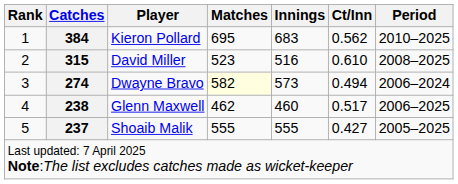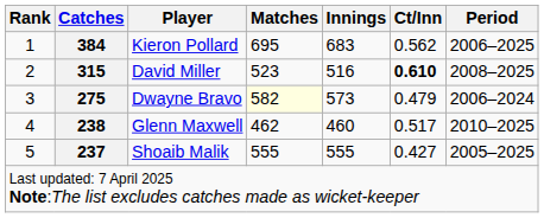 <table class="wikitable plainrowheaders sortable">
 <tr>
 <th scope="col">Rank</th>
 <th scope="col"><a href='#'>Catches</a></th>
 <th scope="col">Player</th>
 <th scope="col">Matches</th>
 <th scope="col">Innings</th>
 <th scope="col">Ct/Inn</th>
 <th scope="col">Period</th>
 </tr>
 <tr>
 <td align=center>1</td>
 <th>384</th>
 <td> <a href='#'>Kieron Pollard</a></td>
 <td>695</td>
 <td>683</td>
 <td>0.562</td>
-<td>2010–2025</td>
+<td>2006–2025</td>
 </tr>
 <tr>
 <td align=center>2</td>
 <th>315</th>
 <td> <a href='#'>David Miller</a></td>
 <td>523</td>
 <td>516</td>
-<td>0.610</td>
+<td><strong>0.610</strong></td>
 <td>2008–2025</td>
 </tr>
 <tr>
 <td align=center>3</td>
-<th>274</th>
+<th>275</th>
 <td> <a href='#'>Dwayne Bravo</a></td>
 <td style="background: lightyellow;">582</td>
 <td>573</td>
-<td>0.494</td>
+<td>0.479</td>
 <td>2006–2024</td>
 </tr>
 <tr>
 <td align=center>4</td>
 <th>238</th>
 <td> <a href='#'>Glenn Maxwell</a></td>
 <td>462</td>
 <td>460</td>
 <td>0.517</td>
-<td>2006–2025</td>
+<td>2010–2025</td>
 </tr>
 <tr>
 <td align=center>5</td>
 <th>237</th>
 <td> <a href='#'>Shoaib Malik</a></td>
 <td>555</td>
 <td>555</td>
 <td>0.427</td>
 <td>2005–2025</td>
 </tr>
 <tr>
 <td scope="row" colspan=7><small> Last updated: 7 April 2025</small><br><strong>Note</strong>:<em>The list excludes catches made as wicket-keeper</em></td>
 </tr>
 </table>
